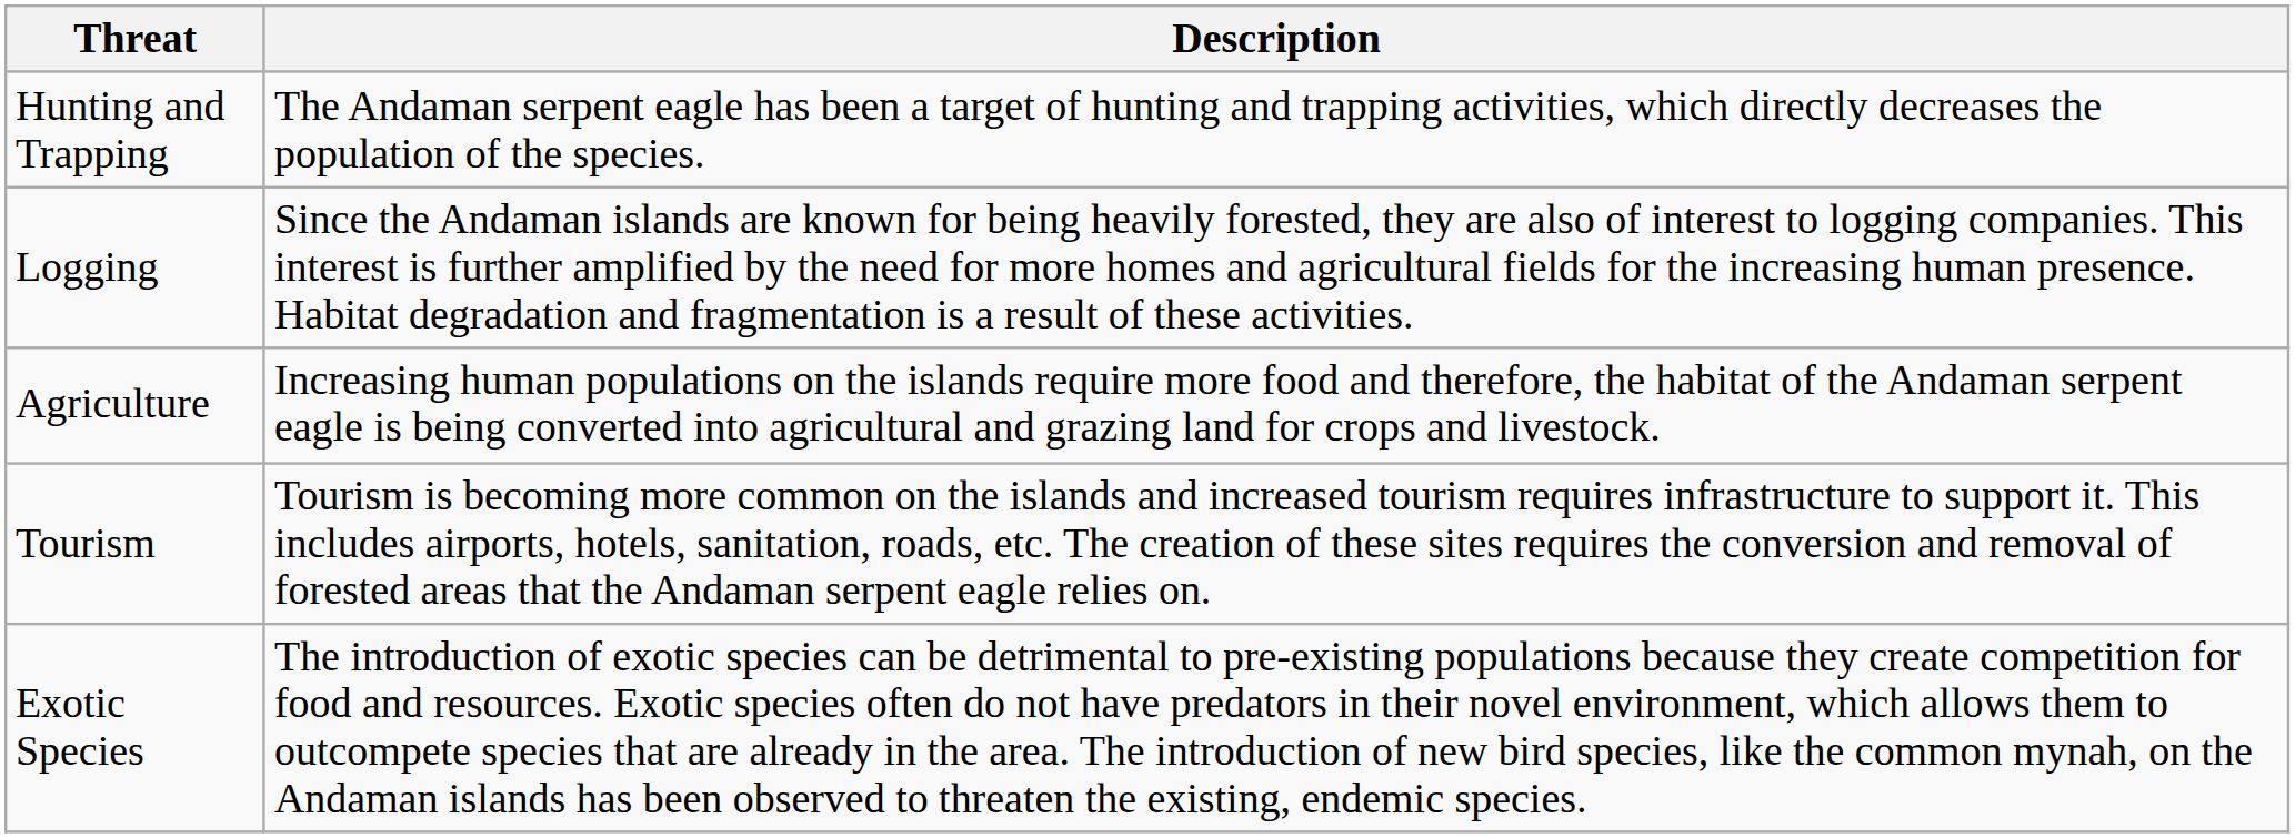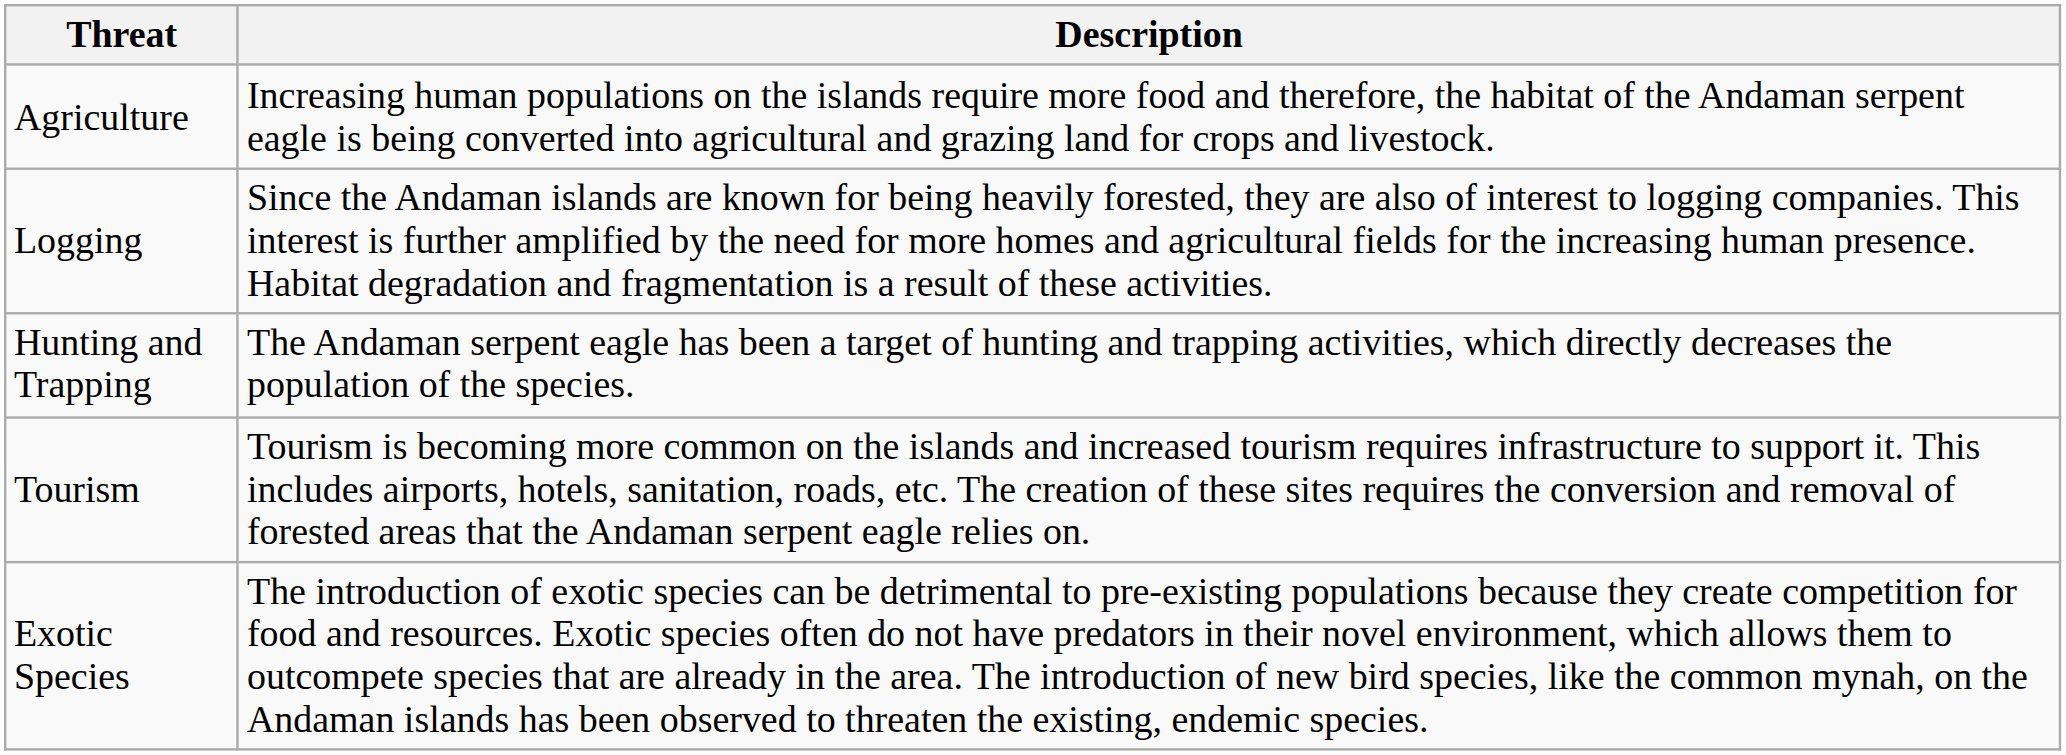 <table class="wikitable">
 <tr>
 <th>Threat</th>
 <th>Description</th>
 </tr>
 <tr>
-<td>Hunting and Trapping</td>
-<td>The Andaman serpent eagle has been a target of hunting and trapping activities, which directly decreases the population of the species.</td>
+<td>Agriculture</td>
+<td>Increasing human populations on the islands require more food and therefore, the habitat of the Andaman serpent eagle is being converted into agricultural and grazing land for crops and livestock.</td>
 </tr>
 <tr>
 <td>Logging</td>
 <td>Since the Andaman islands are known for being heavily forested, they are also of interest to logging companies. This interest is further amplified by the need for more homes and agricultural fields for the increasing human presence. Habitat degradation and fragmentation is a result of these activities.</td>
 </tr>
 <tr>
-<td>Agriculture</td>
-<td>Increasing human populations on the islands require more food and therefore, the habitat of the Andaman serpent eagle is being converted into agricultural and grazing land for crops and livestock.</td>
+<td>Hunting and Trapping</td>
+<td>The Andaman serpent eagle has been a target of hunting and trapping activities, which directly decreases the population of the species.</td>
 </tr>
 <tr>
 <td>Tourism</td>
 <td>Tourism is becoming more common on the islands and increased tourism requires infrastructure to support it. This includes airports, hotels, sanitation, roads, etc. The creation of these sites requires the conversion and removal of forested areas that the Andaman serpent eagle relies on.</td>
 </tr>
 <tr>
 <td>Exotic Species</td>
 <td>The introduction of exotic species can be detrimental to pre-existing populations because they create competition for food and resources. Exotic species often do not have predators in their novel environment, which allows them to outcompete species that are already in the area. The introduction of new bird species, like the common mynah, on the Andaman islands has been observed to threaten the existing, endemic species.</td>
 </tr>
 </table>
